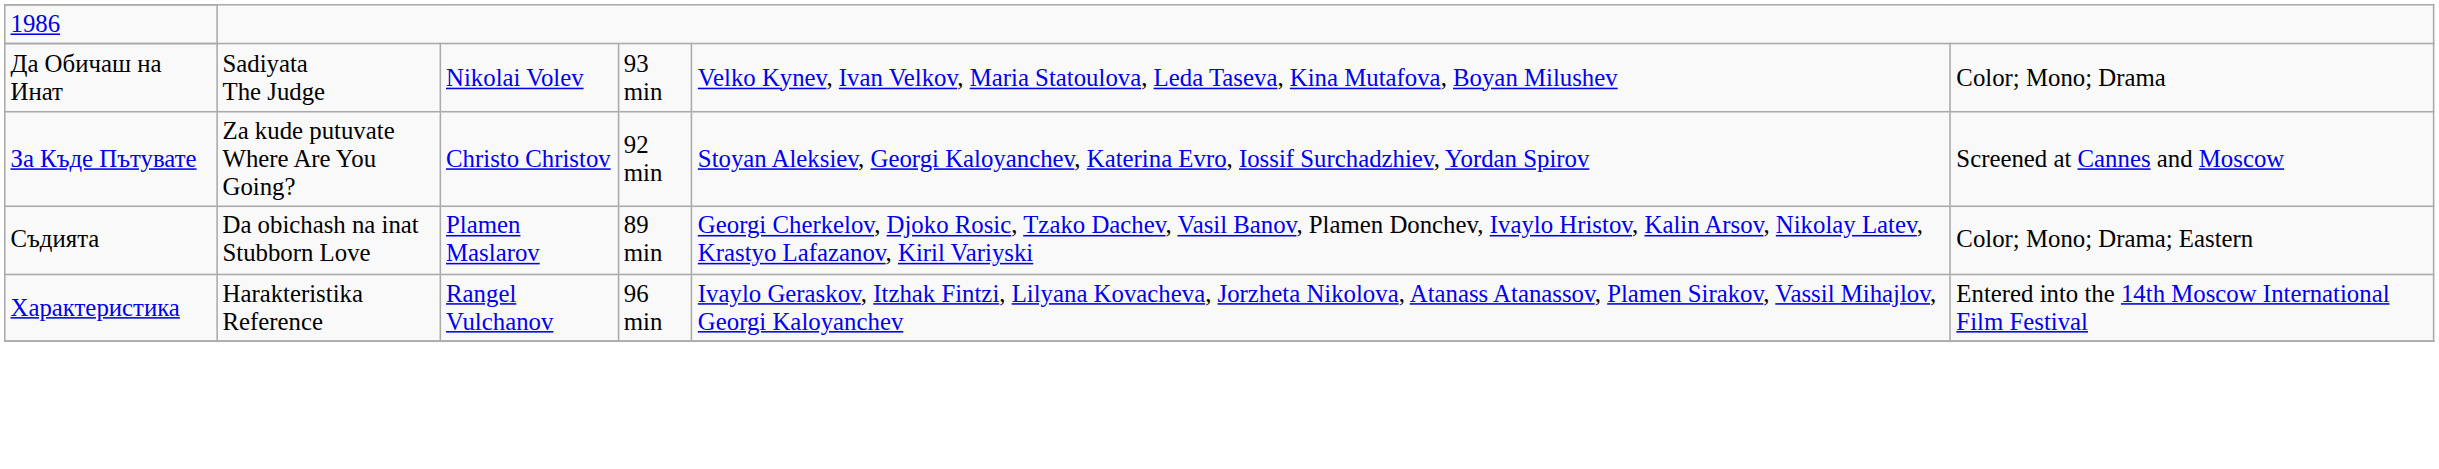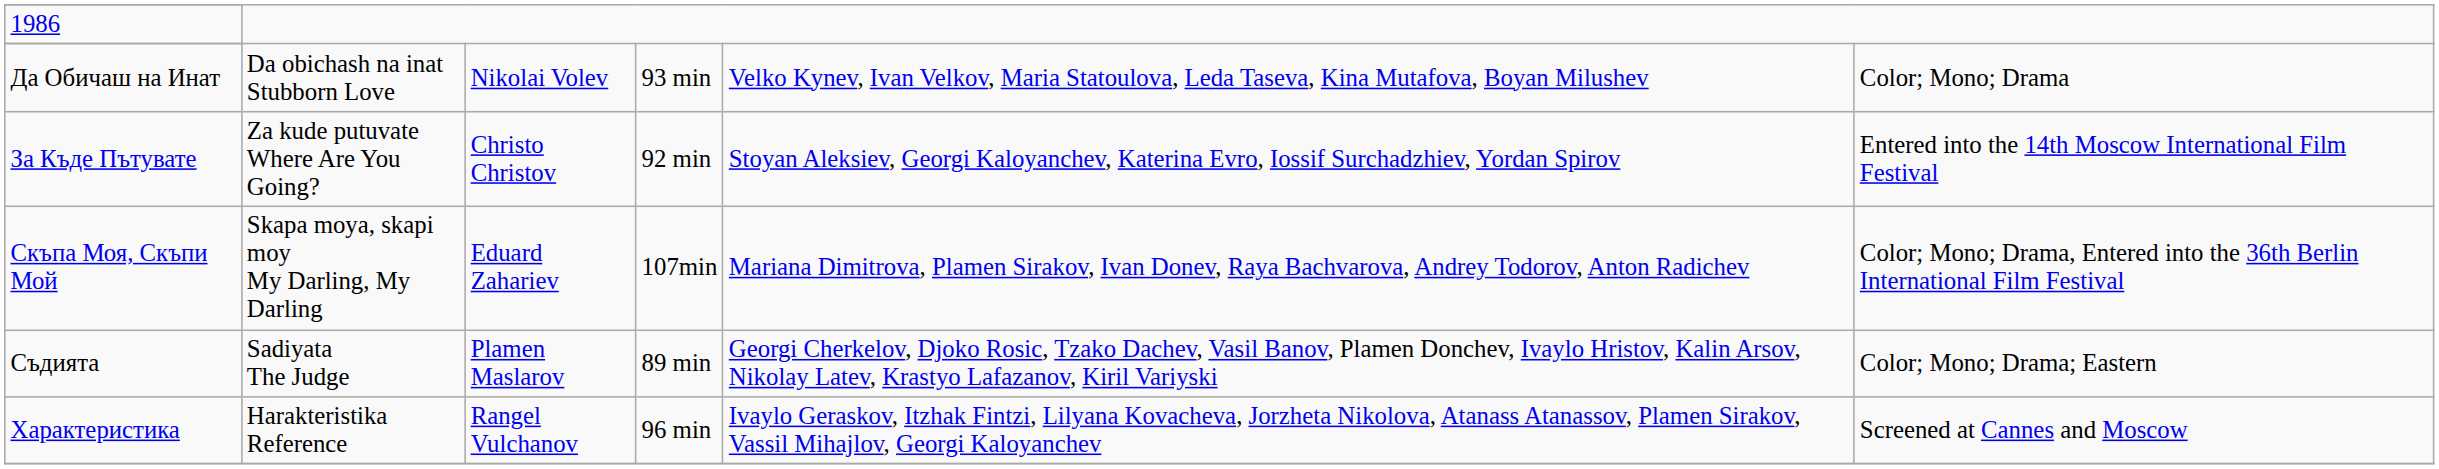 <table class="wikitable">
 <tr>
 </tr>
 <tr>
 <td><a href='#'>1986</a></td>
 </tr>
 <tr>
 </tr>
 <tr>
 <td>Да Обичаш на Инат</td>
-<td>Sadiyata<br>The Judge</td>
+<td>Da obichash na inat<br>Stubborn Love</td>
 <td><a href='#'>Nikolai Volev</a></td>
 <td>93 min</td>
 <td><a href='#'>Velko Kynev</a>, <a href='#'>Ivan Velkov</a>, <a href='#'>Maria Statoulova</a>, <a href='#'>Leda Taseva</a>, <a href='#'>Kina Mutafova</a>, <a href='#'>Boyan Milushev</a></td>
 <td>Color; Mono; Drama</td>
 </tr>
 <tr>
 <td><a href='#'>За Къде Пътувате</a></td>
 <td>Za kude putuvate<br>Where Are You Going?</td>
 <td><a href='#'>Christo Christov</a></td>
 <td>92 min</td>
 <td><a href='#'>Stoyan Aleksiev</a>, <a href='#'>Georgi Kaloyanchev</a>, <a href='#'>Katerina Evro</a>, <a href='#'>Iossif Surchadzhiev</a>, <a href='#'>Yordan Spirov</a></td>
-<td>Screened at <a href='#'>Cannes</a> and <a href='#'>Moscow</a></td>
+<td>Entered into the <a href='#'>14th Moscow International Film Festival</a></td>
+</tr>
+<tr>
+<td><a href='#'>Скъпа Моя, Скъпи Мой</a></td>
+<td>Skapa moya, skapi moy<br>My Darling, My Darling</td>
+<td><a href='#'>Eduard Zahariev</a></td>
+<td>107min</td>
+<td><a href='#'>Mariana Dimitrova</a>, <a href='#'>Plamen Sirakov</a>, <a href='#'>Ivan Donev</a>, <a href='#'>Raya Bachvarova</a>, <a href='#'>Andrey Todorov</a>, <a href='#'>Anton Radichev</a></td>
+<td>Color; Mono; Drama, Entered into the <a href='#'>36th Berlin International Film Festival</a></td>
 </tr>
 <tr>
 <td>Съдията</td>
-<td>Da obichash na inat<br>Stubborn Love</td>
+<td>Sadiyata<br>The Judge</td>
 <td><a href='#'>Plamen Maslarov</a></td>
 <td>89 min</td>
 <td><a href='#'>Georgi Cherkelov</a>, <a href='#'>Djoko Rosic</a>, <a href='#'>Tzako Dachev</a>, <a href='#'>Vasil Banov</a>, Plamen Donchev, <a href='#'>Ivaylo Hristov</a>, <a href='#'>Kalin Arsov</a>, <a href='#'>Nikolay Latev</a>, <a href='#'>Krastyo Lafazanov</a>, <a href='#'>Kiril Variyski</a></td>
 <td>Color; Mono; Drama; Eastern</td>
 </tr>
 <tr>
 <td><a href='#'>Характеристика</a></td>
 <td>Harakteristika<br>Reference</td>
 <td><a href='#'>Rangel Vulchanov</a></td>
 <td>96 min</td>
 <td><a href='#'>Ivaylo Geraskov</a>, <a href='#'>Itzhak Fintzi</a>, <a href='#'>Lilyana Kovacheva</a>, <a href='#'>Jorzheta Nikolova</a>, <a href='#'>Atanass Atanassov</a>, <a href='#'>Plamen Sirakov</a>, <a href='#'>Vassil Mihajlov</a>, <a href='#'>Georgi Kaloyanchev</a></td>
-<td>Entered into the <a href='#'>14th Moscow International Film Festival</a></td>
+<td>Screened at <a href='#'>Cannes</a> and <a href='#'>Moscow</a></td>
 </tr>
 <tr>
 </tr>
 </table>
